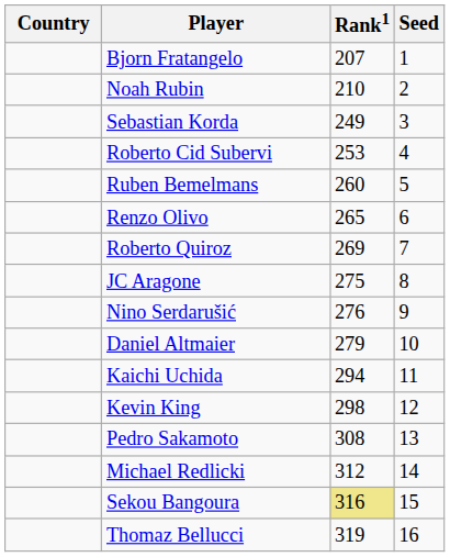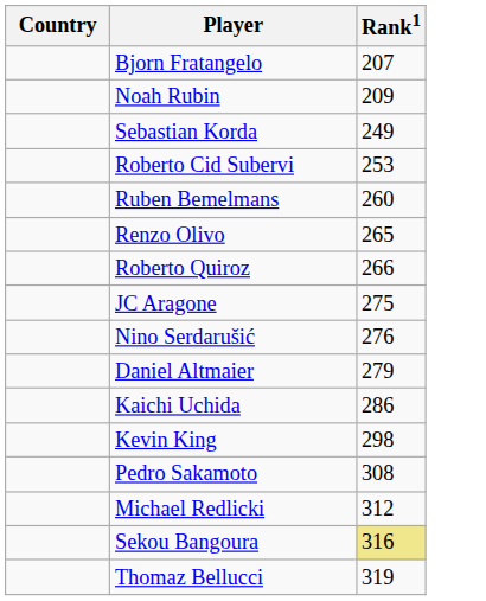 <table class="sortable wikitable">
 <tr>
 <th width="70">Country</th>
 <th width="175">Player</th>
 <th>Rank<sup>1</sup></th>
-<th>Seed</th>
 </tr>
 <tr>
 <td></td>
 <td><a href='#'>Bjorn Fratangelo</a></td>
 <td>207</td>
-<td>1</td>
 </tr>
 <tr>
 <td></td>
 <td><a href='#'>Noah Rubin</a></td>
-<td>210</td>
-<td>2</td>
+<td>209</td>
 </tr>
 <tr>
 <td></td>
 <td><a href='#'>Sebastian Korda</a></td>
 <td>249</td>
-<td>3</td>
 </tr>
 <tr>
 <td></td>
 <td><a href='#'>Roberto Cid Subervi</a></td>
 <td>253</td>
-<td>4</td>
 </tr>
 <tr>
 <td></td>
 <td><a href='#'>Ruben Bemelmans</a></td>
 <td>260</td>
-<td>5</td>
 </tr>
 <tr>
 <td></td>
 <td><a href='#'>Renzo Olivo</a></td>
 <td>265</td>
-<td>6</td>
 </tr>
 <tr>
 <td></td>
 <td><a href='#'>Roberto Quiroz</a></td>
-<td>269</td>
-<td>7</td>
+<td>266</td>
 </tr>
 <tr>
 <td></td>
 <td><a href='#'>JC Aragone</a></td>
 <td>275</td>
-<td>8</td>
 </tr>
 <tr>
 <td></td>
 <td><a href='#'>Nino Serdarušić</a></td>
 <td>276</td>
-<td>9</td>
 </tr>
 <tr>
 <td></td>
 <td><a href='#'>Daniel Altmaier</a></td>
 <td>279</td>
-<td>10</td>
 </tr>
 <tr>
 <td></td>
 <td><a href='#'>Kaichi Uchida</a></td>
-<td>294</td>
-<td>11</td>
+<td>286</td>
 </tr>
 <tr>
 <td></td>
 <td><a href='#'>Kevin King</a></td>
 <td>298</td>
-<td>12</td>
 </tr>
 <tr>
 <td></td>
 <td><a href='#'>Pedro Sakamoto</a></td>
 <td>308</td>
-<td>13</td>
 </tr>
 <tr>
 <td></td>
 <td><a href='#'>Michael Redlicki</a></td>
 <td>312</td>
-<td>14</td>
 </tr>
 <tr>
 <td></td>
 <td><a href='#'>Sekou Bangoura</a></td>
 <td style="background: khaki;">316</td>
-<td>15</td>
 </tr>
 <tr>
 <td></td>
 <td><a href='#'>Thomaz Bellucci</a></td>
 <td>319</td>
-<td>16</td>
 </tr>
 </table>
